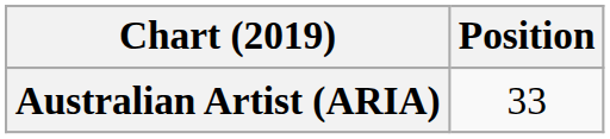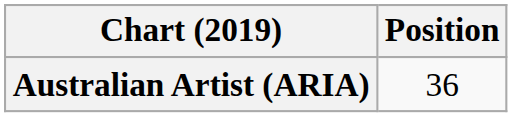 <table class="wikitable plainrowheaders" style="text-align:center">
 <tr>
 <th scope="col">Chart (2019)</th>
 <th scope="col">Position</th>
 </tr>
 <tr>
 <th scope="row">Australian Artist (ARIA)</th>
-<td>33</td>
+<td>36</td>
 </tr>
 </table>
